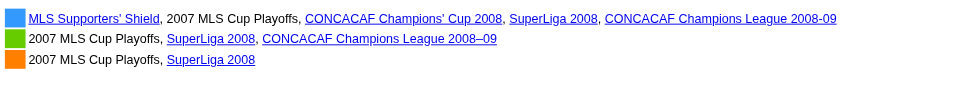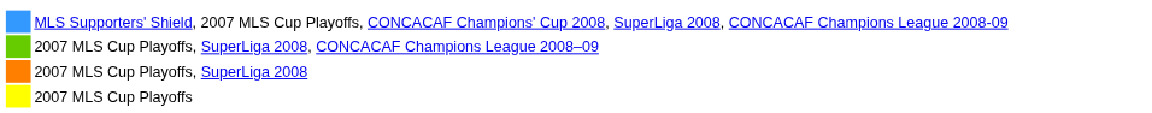 <table width=80%>
 <tr>
 <td style="width: 20px;"></td>
 <td bgcolor=#ffffff></td>
 </tr>
 <tr>
 <td bgcolor=#3399FF></td>
 <td bgcolor=#ffffff><small><a href='#'>MLS Supporters' Shield</a>, 2007 MLS Cup Playoffs, <a href='#'>CONCACAF Champions' Cup 2008</a>, <a href='#'>SuperLiga 2008</a>, <a href='#'>CONCACAF Champions League 2008-09</a></small></td>
 </tr>
 <tr>
 <td bgcolor=#66CC00></td>
 <td bgcolor=#ffffff><small>2007 MLS Cup Playoffs, <a href='#'>SuperLiga 2008</a>, <a href='#'>CONCACAF Champions League 2008–09</a></small></td>
 </tr>
 <tr>
 <td bgcolor=#FF7F00></td>
 <td bgcolor=#ffffff><small>2007 MLS Cup Playoffs, <a href='#'>SuperLiga 2008</a></small></td>
 </tr>
+<tr>
+<td bgcolor=#FFFF00></td>
+<td bgcolor=#ffffff><small>2007 MLS Cup Playoffs</small></td>
+</tr>
 </table>
